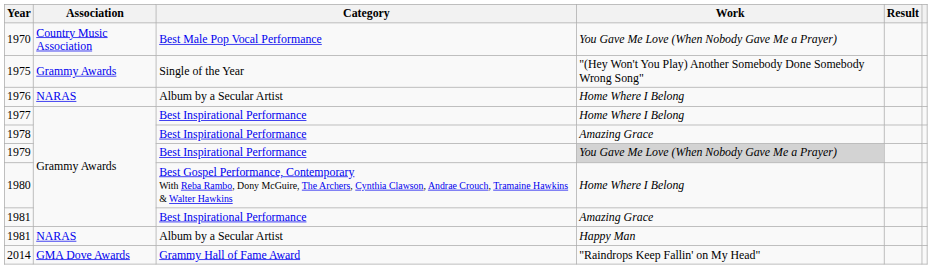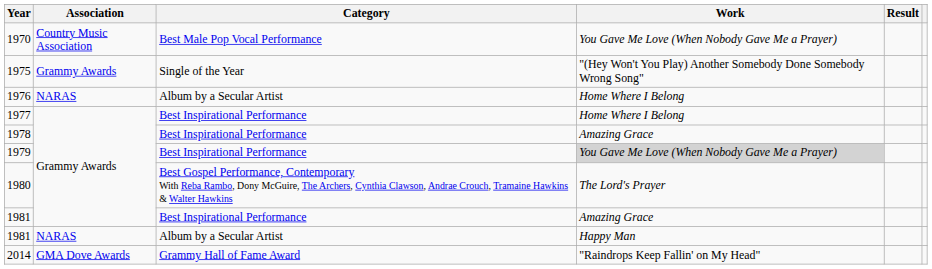 <table class="wikitable sortable">
 <tr>
 <th>Year</th>
 <th>Association</th>
 <th>Category</th>
 <th>Work</th>
 <th>Result</th>
 <th class="unsortable"></th>
 </tr>
 <tr>
 <td>1970</td>
 <td><a href='#'>Country Music Association</a></td>
 <td><a href='#'>Best Male Pop Vocal Performance</a></td>
 <td><em>You Gave Me Love (When Nobody Gave Me a Prayer)</em></td>
 <td></td>
 <td></td>
 </tr>
 <tr>
 <td>1975</td>
 <td><a href='#'>Grammy Awards</a></td>
 <td>Single of the Year</td>
 <td>"(Hey Won't You Play) Another Somebody Done Somebody Wrong Song"</td>
 <td></td>
 <td></td>
 </tr>
 <tr>
 <td>1976</td>
 <td><a href='#'>NARAS</a></td>
 <td>Album by a Secular Artist</td>
 <td><em>Home Where I Belong</em></td>
 <td></td>
 <td></td>
 </tr>
 <tr>
 <td>1977</td>
 <td rowspan=5>Grammy Awards</td>
 <td><a href='#'>Best Inspirational Performance</a></td>
 <td><em>Home Where I Belong</em></td>
 <td></td>
 <td></td>
 </tr>
 <tr>
 <td>1978</td>
 <td><a href='#'>Best Inspirational Performance</a></td>
 <td><em>Amazing Grace</em></td>
 <td></td>
 <td></td>
 </tr>
 <tr>
 <td>1979</td>
 <td><a href='#'>Best Inspirational Performance</a></td>
 <td style="background: lightgrey;"><em>You Gave Me Love (When Nobody Gave Me a Prayer)</em></td>
 <td></td>
 <td></td>
 </tr>
 <tr>
 <td>1980</td>
 <td><a href='#'>Best Gospel Performance, Contemporary</a> <br><small>With <a href='#'>Reba Rambo</a>, Dony McGuire, <a href='#'>The Archers</a>, <a href='#'>Cynthia Clawson</a>, <a href='#'>Andrae Crouch</a>, <a href='#'>Tramaine Hawkins</a> & <a href='#'>Walter Hawkins</a></small></td>
-<td><em>Home Where I Belong</em></td>
+<td><em>The Lord's Prayer</em></td>
 <td></td>
 <td></td>
 </tr>
 <tr>
 <td>1981</td>
 <td><a href='#'>Best Inspirational Performance</a></td>
 <td><em>Amazing Grace</em></td>
 <td></td>
 <td></td>
 </tr>
 <tr>
 <td>1981</td>
 <td><a href='#'>NARAS</a></td>
 <td>Album by a Secular Artist</td>
 <td><em>Happy Man</em></td>
 <td></td>
 <td></td>
 </tr>
 <tr>
 <td>2014</td>
 <td><a href='#'>GMA Dove Awards</a></td>
 <td><a href='#'>Grammy Hall of Fame Award</a></td>
 <td>"Raindrops Keep Fallin' on My Head"</td>
 <td></td>
 <td></td>
 </tr>
 </table>
